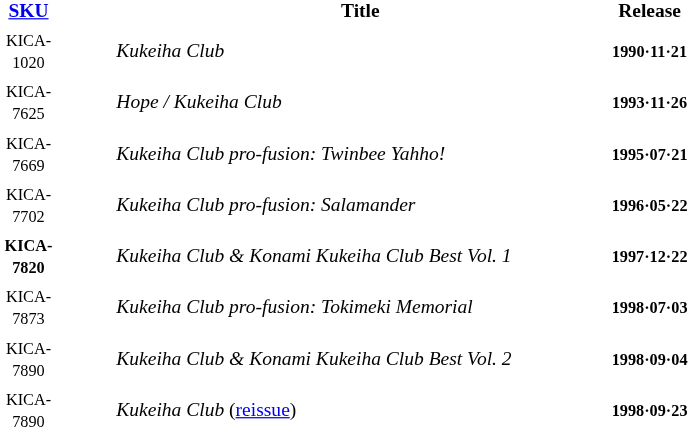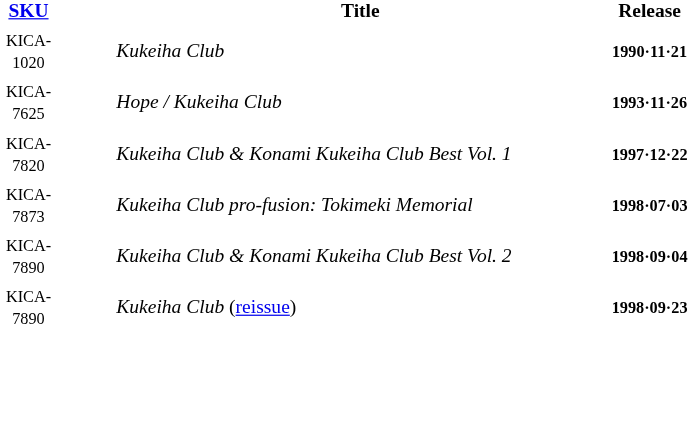 <table border="0" cellpadding="2">
 <tr>
 <th width="60"><a href='#'>SKU</a></th>
 <th width="30"></th>
 <th style="width:400px;">Title</th>
 <th width="60">Release</th>
 </tr>
 <tr>
 <td style="text-align:center;"><small>KICA-1020</small></td>
 <td></td>
 <td><em>Kukeiha Club</em></td>
 <td style="text-align:center;"><small><strong>1990·11·21</strong></small></td>
 </tr>
 <tr>
 <td style="text-align:center;"><small>KICA-7625</small></td>
 <td></td>
 <td><em>Hope / Kukeiha Club</em></td>
 <td style="text-align:center;"><small><strong>1993·11·26</strong></small></td>
 </tr>
 <tr>
-<td style="text-align:center;"><small>KICA-7669</small></td>
-<td></td>
-<td><em>Kukeiha Club pro-fusion: Twinbee Yahho!</em></td>
-<td style="text-align:center;"><small><strong>1995·07·21</strong></small></td>
-</tr>
-<tr>
-<td style="text-align:center;"><small>KICA-7702</small></td>
-<td></td>
-<td><em>Kukeiha Club pro-fusion: Salamander</em></td>
-<td style="text-align:center;"><small><strong>1996·05·22</strong></small></td>
-</tr>
-<tr>
-<td style="text-align:center;"><strong><small>KICA-7820</small></strong></td>
+<td style="text-align:center;"><small>KICA-7820</small></td>
 <td></td>
 <td><em>Kukeiha Club & Konami Kukeiha Club Best Vol. 1</em></td>
 <td style="text-align:center;"><small><strong>1997·12·22</strong></small></td>
 </tr>
 <tr>
 <td style="text-align:center;"><small>KICA-7873</small></td>
 <td></td>
 <td><em>Kukeiha Club pro-fusion: Tokimeki Memorial</em></td>
 <td style="text-align:center;"><small><strong>1998·07·03</strong></small></td>
 </tr>
 <tr>
 <td style="text-align:center;"><small>KICA-7890</small></td>
 <td></td>
 <td><em>Kukeiha Club & Konami Kukeiha Club Best Vol. 2</em></td>
 <td style="text-align:center;"><small><strong>1998·09·04</strong></small></td>
 </tr>
 <tr>
 <td style="text-align:center;"><small>KICA-7890</small></td>
 <td></td>
 <td><em>Kukeiha Club</em> (<a href='#'>reissue</a>)</td>
 <td style="text-align:center;"><small><strong>1998·09·23</strong></small></td>
 </tr>
 </table>
